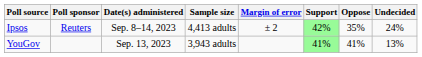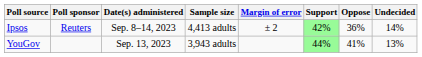 <table class="wikitable" style="font-size:90%; text-align:center;">
 <tr style="vertical-align:bottom; font-size:90%;">
 <th>Poll source</th>
 <th>Poll sponsor</th>
 <th>Date(s) administered</th>
 <th>Sample size</th>
 <th><a href='#'>Margin of&nbsp;error</a></th>
 <th>Support</th>
 <th>Oppose</th>
 <th>Undecided</th>
 </tr>
 <tr>
 <td align=left><a href='#'>Ipsos</a></td>
 <td><a href='#'>Reuters</a></td>
 <td>Sep. 8–14, 2023</td>
 <td>4,413 adults</td>
 <td>± 2</td>
 <td style="background: palegreen;">42%</td>
-<td>35%</td>
-<td>24%</td>
+<td>36%</td>
+<td>14%</td>
 </tr>
 <tr>
 <td align=left><a href='#'>YouGov</a></td>
 <td></td>
 <td>Sep. 13, 2023</td>
 <td>3,943 adults</td>
 <td></td>
-<td style="background: palegreen;">41%</td>
+<td style="background: palegreen;">44%</td>
 <td>41%</td>
 <td>13%</td>
 </tr>
 </table>
